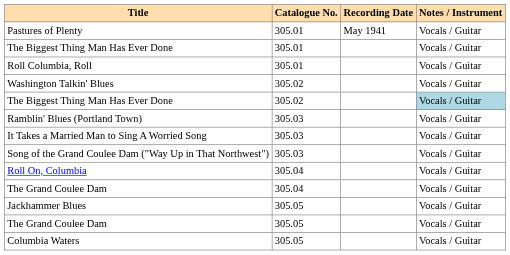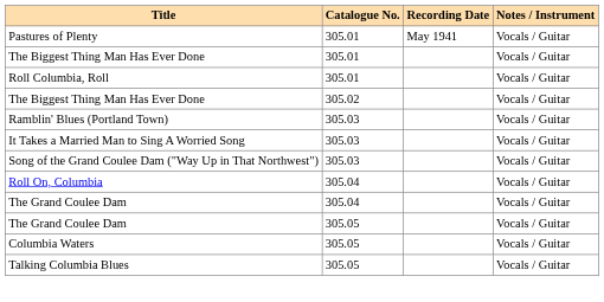 <table border="2" cellspacing="0" cellpadding="4" rules="all" class="hintergrundfarbe1 rahmenfarbe1" style="margin:1em 1em 1em 0; border-style:solid; border-width:1px; border-collapse:collapse; empty-cells:show; ">
 <tr bgcolor='#FFDEAD'>
 <th>Title</th>
 <th>Catalogue No.</th>
 <th>Recording Date</th>
 <th>Notes / Instrument</th>
 </tr>
 <tr --->
 <td>Pastures of Plenty</td>
 <td>305.01</td>
 <td>May 1941</td>
 <td>Vocals / Guitar</td>
 </tr>
 <tr --->
 <td>The Biggest Thing Man Has Ever Done</td>
 <td>305.01</td>
 <td></td>
 <td>Vocals / Guitar</td>
 </tr>
 <tr --->
 <td>Roll Columbia, Roll</td>
 <td>305.01</td>
 <td></td>
 <td>Vocals / Guitar</td>
 </tr>
 <tr --->
-<td>Washington Talkin' Blues</td>
+<td>The Biggest Thing Man Has Ever Done</td>
 <td>305.02</td>
 <td></td>
 <td>Vocals / Guitar</td>
-</tr>
-<tr --->
-<td>The Biggest Thing Man Has Ever Done</td>
-<td>305.02</td>
-<td></td>
-<td style="background: lightblue;">Vocals / Guitar</td>
 </tr>
 <tr --->
 <td>Ramblin' Blues (Portland Town)</td>
 <td>305.03</td>
 <td></td>
 <td>Vocals / Guitar</td>
 </tr>
 <tr --->
 <td>It Takes a Married Man to Sing A Worried Song</td>
 <td>305.03</td>
 <td></td>
 <td>Vocals / Guitar</td>
 </tr>
 <tr --->
 <td>Song of the Grand Coulee Dam ("Way Up in That Northwest")</td>
 <td>305.03</td>
 <td></td>
 <td>Vocals / Guitar</td>
 </tr>
 <tr --->
 <td><a href='#'>Roll On, Columbia</a></td>
 <td>305.04</td>
 <td></td>
 <td>Vocals / Guitar</td>
 </tr>
 <tr --->
 <td>The Grand Coulee Dam</td>
 <td>305.04</td>
 <td></td>
 <td>Vocals / Guitar</td>
 </tr>
 <tr --->
-<td>Jackhammer Blues</td>
-<td>305.05</td>
-<td></td>
-<td>Vocals / Guitar</td>
-</tr>
-<tr --->
 <td>The Grand Coulee Dam</td>
 <td>305.05</td>
 <td></td>
 <td>Vocals / Guitar</td>
 </tr>
 <tr --->
 <td>Columbia Waters</td>
 <td>305.05</td>
 <td></td>
 <td>Vocals / Guitar</td>
 </tr>
+<tr --->
+<td>Talking Columbia Blues</td>
+<td>305.05</td>
+<td></td>
+<td>Vocals / Guitar</td>
+</tr>
 </table>
